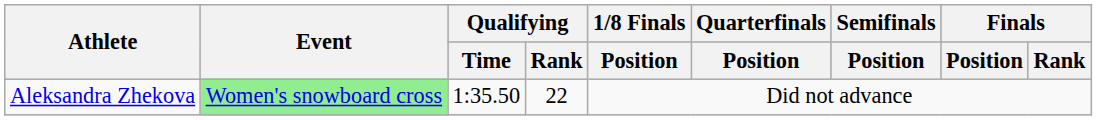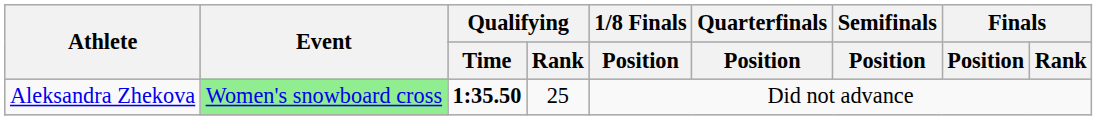 <table class="wikitable" style="font-size:90%">
 <tr>
 <th rowspan="2">Athlete</th>
 <th rowspan="2">Event</th>
 <th colspan="2">Qualifying</th>
 <th>1/8 Finals</th>
 <th>Quarterfinals</th>
 <th>Semifinals</th>
 <th colspan=2>Finals</th>
 </tr>
 <tr>
 <th>Time</th>
 <th>Rank</th>
 <th>Position</th>
 <th>Position</th>
 <th>Position</th>
 <th>Position</th>
 <th>Rank</th>
 </tr>
 <tr align="center">
 <td align="left"><a href='#'>Aleksandra Zhekova</a></td>
 <td align="left" style="background: lightgreen;"><a href='#'>Women's snowboard cross</a></td>
-<td>1:35.50</td>
-<td>22</td>
+<td><strong>1:35.50</strong></td>
+<td>25</td>
 <td colspan=5>Did not advance</td>
 </tr>
 </table>
